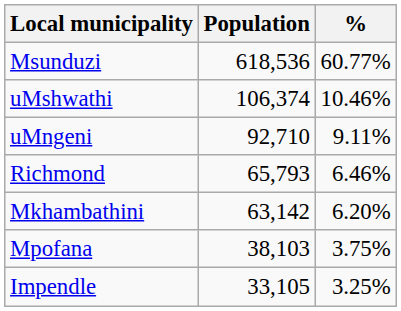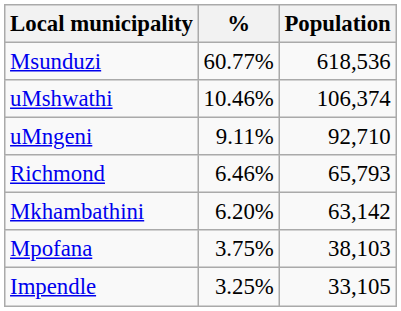 <table class="wikitable" style="font-size: 95%; text-align: right">
 <tr>
 <th>Local municipality</th>
+<th>%</th>
 <th>Population</th>
-<th>%</th>
 </tr>
 <tr>
 <td align=left><a href='#'>Msunduzi</a></td>
+<td>60.77%</td>
 <td>618,536</td>
-<td>60.77%</td>
 </tr>
 <tr>
 <td align=left><a href='#'>uMshwathi</a></td>
+<td>10.46%</td>
 <td>106,374</td>
-<td>10.46%</td>
 </tr>
 <tr>
 <td align=left><a href='#'>uMngeni</a></td>
+<td>9.11%</td>
 <td>92,710</td>
-<td>9.11%</td>
 </tr>
 <tr>
 <td align=left><a href='#'>Richmond</a></td>
+<td>6.46%</td>
 <td>65,793</td>
-<td>6.46%</td>
 </tr>
 <tr>
 <td align=left><a href='#'>Mkhambathini</a></td>
+<td>6.20%</td>
 <td>63,142</td>
-<td>6.20%</td>
 </tr>
 <tr>
 <td align=left><a href='#'>Mpofana</a></td>
+<td>3.75%</td>
 <td>38,103</td>
-<td>3.75%</td>
 </tr>
 <tr>
 <td align=left><a href='#'>Impendle</a></td>
+<td>3.25%</td>
 <td>33,105</td>
-<td>3.25%</td>
 </tr>
 </table>
